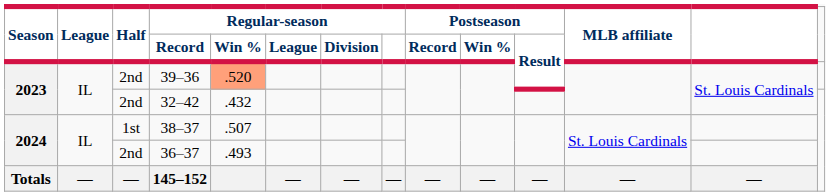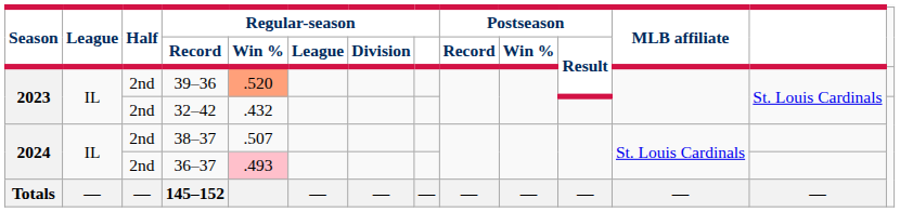 <table class="wikitable sortable plainrowheaders" style="font-size: 95%; text-align:center;">
 <tr>
 <th rowspan="2" scope="col" style="background-color:#ffffff; border-top:#D31245 5px solid; border-bottom:#D31245 5px solid; color:#002B5C">Season</th>
 <th rowspan="2" scope="col" style="background-color:#ffffff; border-top:#D31245 5px solid; border-bottom:#D31245 5px solid; color:#002B5C">League</th>
 <th rowspan="2" scope="col" style="background-color:#ffffff; border-top:#D31245 5px solid; border-bottom:#D31245 5px solid; color:#002B5C">Half</th>
 <th colspan="5" scope="col" style="background-color:#ffffff; border-top:#D31245 5px solid; color:#002B5C">Regular-season</th>
 <th colspan="3" scope="col" style="background-color:#ffffff; border-top:#D31245 5px solid; color:#002B5C">Postseason</th>
 <th rowspan="2" scope="col" style="background-color:#ffffff; border-top:#D31245 5px solid; border-bottom:#D31245 5px solid; color:#002B5C">MLB affiliate</th>
 <th class="unsortable" rowspan="2" scope="col" style="background-color:#ffffff; border-top:#D31245 5px solid; border-bottom:#D31245 5px solid; color:#002B5C"></th>
 </tr>
 <tr>
 <th scope="col" style="background-color:#ffffff; border-bottom:#D31245 5px solid; color:#002B5C">Record</th>
 <th scope="col" style="background-color:#ffffff; border-bottom:#D31245 5px solid; color:#002B5C">Win %</th>
 <th scope="col" style="background-color:#ffffff; border-bottom:#D31245 5px solid; color:#002B5C">League</th>
 <th scope="col" style="background-color:#ffffff; border-bottom:#D31245 5px solid; color:#002B5C">Division</th>
 <th scope="col" style="background-color:#ffffff; border-bottom:#D31245 5px solid; color:#002B5C"></th>
 <th scope="col" style="background-color:#ffffff; border-bottom:#D31245 5px solid; color:#002B5C">Record</th>
 <th scope="col" style="background-color:#ffffff; border-bottom:#D31245 5px solid; color:#002B5C">Win %</th>
 <th class="unsortable" rowspan="2" scope="col" style="background-color:#ffffff; border-bottom:#D31245 5px solid; color:#002B5C">Result</th>
 </tr>
 <tr>
 <th scope="row" style="text-align:center" rowspan=2>2023</th>
 <td rowspan=2>IL</td>
 <td>2nd</td>
 <td>39–36</td>
 <td style="background: lightsalmon;">.520</td>
 <td></td>
 <td></td>
 <td></td>
 <td rowspan=2></td>
 <td rowspan=2></td>
 <td rowspan=2></td>
 <td rowspan=2><a href='#'>St. Louis Cardinals</a></td>
 <td></td>
 </tr>
 <tr>
 <td>2nd</td>
 <td>32–42</td>
 <td>.432</td>
 <td></td>
 <td></td>
 <td></td>
 <td></td>
 </tr>
 <tr>
 <th scope="row" style="text-align:center" rowspan=2>2024</th>
 <td rowspan=2>IL</td>
-<td>1st</td>
+<td>2nd</td>
 <td>38–37</td>
 <td>.507</td>
 <td></td>
 <td></td>
 <td></td>
 <td rowspan=2></td>
 <td rowspan=2></td>
 <td rowspan=2></td>
 <td rowspan=2><a href='#'>St. Louis Cardinals</a></td>
 <td></td>
 </tr>
 <tr>
 <td>2nd</td>
 <td>36–37</td>
-<td>.493</td>
+<td style="background: pink;">.493</td>
 <td></td>
 <td></td>
 <td></td>
 <td></td>
 </tr>
 <tr>
 <th scope="row" style="text-align:center"><strong>Totals</strong></th>
 <th>—</th>
 <th>—</th>
 <th>145–152</th>
 <th></th>
 <th>—</th>
 <th>—</th>
 <th>—</th>
 <th>—</th>
 <th>—</th>
 <th>—</th>
 <th>—</th>
 <th>—</th>
 </tr>
 </table>
